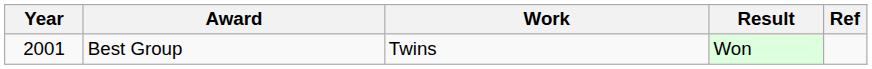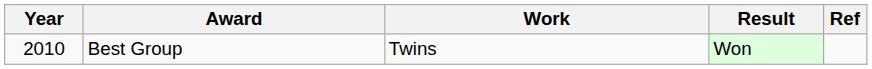 <table class="wikitable">
 <tr>
 <th width=60>Year</th>
 <th width="250">Award</th>
 <th width="270">Work</th>
 <th width="90">Result</th>
 <th width="30">Ref</th>
 </tr>
 <tr>
-<td align="center">2001</td>
+<td align="center">2010</td>
 <td>Best Group</td>
 <td>Twins</td>
 <td style="background: #ddffdd"><div>Won</div></td>
 <td align="center"></td>
 </tr>
 </table>
